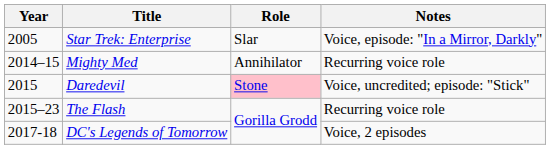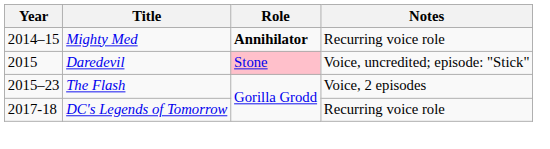 <table class="wikitable sortable">
 <tr>
 <th>Year</th>
 <th>Title</th>
 <th>Role</th>
 <th>Notes</th>
 </tr>
 <tr>
-<td>2005</td>
-<td><em><a href='#'>Star Trek: Enterprise</a></em></td>
-<td>Slar</td>
-<td>Voice, episode: "<a href='#'>In a Mirror, Darkly</a>"</td>
-</tr>
-<tr>
 <td>2014–15</td>
 <td><em><a href='#'>Mighty Med</a></em></td>
-<td>Annihilator</td>
+<td><strong>Annihilator</strong></td>
 <td>Recurring voice role</td>
 </tr>
 <tr>
 <td>2015</td>
 <td><em><a href='#'>Daredevil</a></em></td>
 <td style="background: pink;"><a href='#'>Stone</a></td>
 <td>Voice, uncredited; episode: "Stick"</td>
 </tr>
 <tr>
 <td>2015–23</td>
 <td><em><a href='#'>The Flash</a></em></td>
 <td rowspan=2><a href='#'>Gorilla Grodd</a></td>
-<td>Recurring voice role</td>
+<td>Voice, 2 episodes</td>
 </tr>
 <tr>
 <td>2017-18</td>
 <td><em><a href='#'>DC's Legends of Tomorrow</a></em></td>
-<td>Voice, 2 episodes</td>
+<td>Recurring voice role</td>
 </tr>
 </table>
